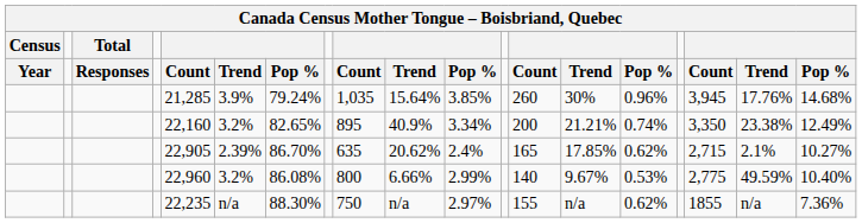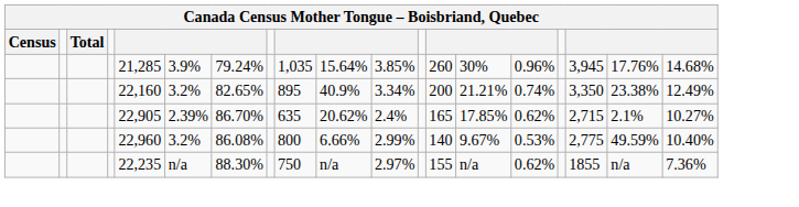 <table class="wikitable">
 <tr>
 <th colspan="19">Canada Census Mother Tongue – Boisbriand, Quebec</th>
 </tr>
 <tr>
 <th>Census</th>
 <td></td>
 <th>Total</th>
 <td colspan="1"></td>
 <th colspan="3"></th>
 <td colspan="1"></td>
 <th colspan="3"></th>
 <td colspan="1"></td>
 <th colspan="3"></th>
 <td colspan="1"></td>
 <th colspan="3"></th>
-</tr>
-<tr>
-<th>Year</th>
-<td></td>
-<th>Responses</th>
-<td></td>
-<th>Count</th>
-<th>Trend</th>
-<th>Pop %</th>
-<td></td>
-<th>Count</th>
-<th>Trend</th>
-<th>Pop %</th>
-<td></td>
-<th>Count</th>
-<th>Trend</th>
-<th>Pop %</th>
-<td></td>
-<th>Count</th>
-<th>Trend</th>
-<th>Pop %</th>
 </tr>
 <tr>
 <td></td>
 <td></td>
 <td></td>
 <td></td>
 <td>21,285</td>
 <td> 3.9%</td>
 <td>79.24%</td>
 <td></td>
 <td>1,035</td>
 <td> 15.64%</td>
 <td>3.85%</td>
 <td></td>
 <td>260</td>
 <td> 30%</td>
 <td>0.96%</td>
 <td></td>
 <td>3,945</td>
 <td> 17.76%</td>
 <td>14.68%</td>
 </tr>
 <tr>
 <td></td>
 <td></td>
 <td></td>
 <td></td>
 <td>22,160</td>
 <td> 3.2%</td>
 <td>82.65%</td>
 <td></td>
 <td>895</td>
 <td> 40.9%</td>
 <td>3.34%</td>
 <td></td>
 <td>200</td>
 <td> 21.21%</td>
 <td>0.74%</td>
 <td></td>
 <td>3,350</td>
 <td> 23.38%</td>
 <td>12.49%</td>
 </tr>
 <tr>
 <td></td>
 <td></td>
 <td></td>
 <td></td>
 <td>22,905</td>
 <td> 2.39%</td>
 <td>86.70%</td>
 <td></td>
 <td>635</td>
 <td> 20.62%</td>
 <td>2.4%</td>
 <td></td>
 <td>165</td>
 <td> 17.85%</td>
 <td>0.62%</td>
 <td></td>
 <td>2,715</td>
 <td> 2.1%</td>
 <td>10.27%</td>
 </tr>
 <tr>
 <td></td>
 <td></td>
 <td></td>
 <td></td>
 <td>22,960</td>
 <td> 3.2%</td>
 <td>86.08%</td>
 <td></td>
 <td>800</td>
 <td> 6.66%</td>
 <td>2.99%</td>
 <td></td>
 <td>140</td>
 <td> 9.67%</td>
 <td>0.53%</td>
 <td></td>
 <td>2,775</td>
 <td> 49.59%</td>
 <td>10.40%</td>
 </tr>
 <tr>
 <td></td>
 <td></td>
 <td></td>
 <td></td>
 <td>22,235</td>
 <td>n/a</td>
 <td>88.30%</td>
 <td></td>
 <td>750</td>
 <td>n/a</td>
 <td>2.97%</td>
 <td></td>
 <td>155</td>
 <td>n/a</td>
 <td>0.62%</td>
 <td></td>
 <td>1855</td>
 <td>n/a</td>
 <td>7.36%</td>
 </tr>
 </table>
